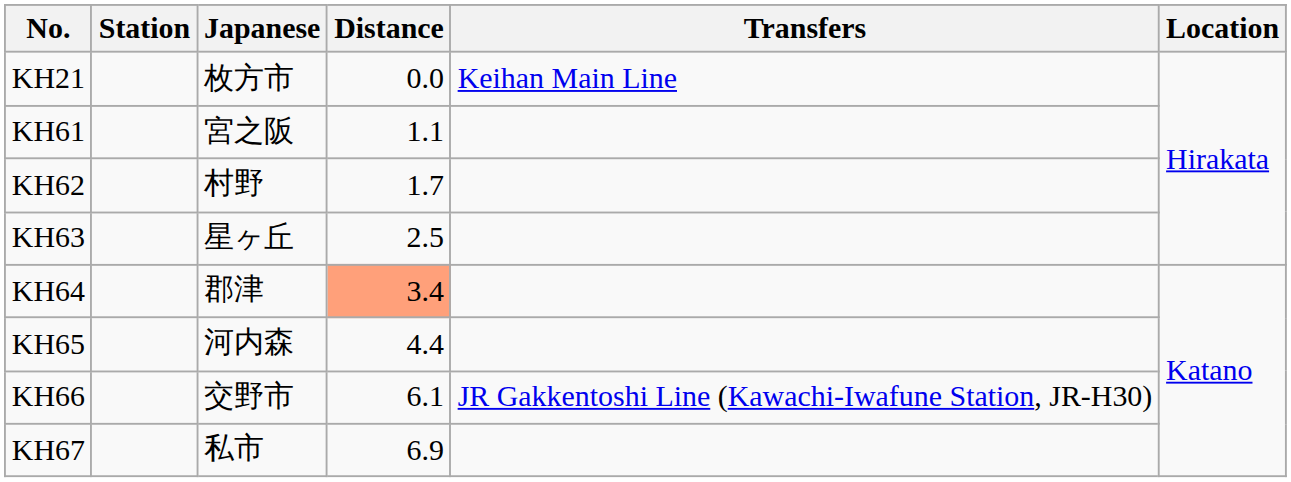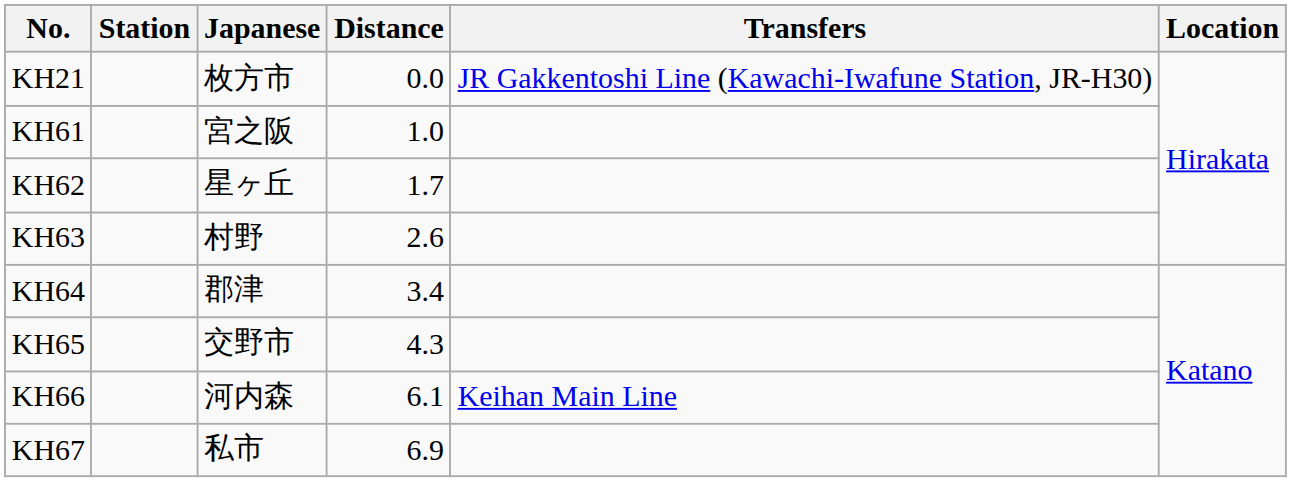 <table class="wikitable">
 <tr>
 <th>No.</th>
 <th>Station</th>
 <th>Japanese</th>
 <th>Distance</th>
 <th>Transfers</th>
 <th>Location</th>
 </tr>
 <tr>
 <td>KH21</td>
 <td></td>
 <td>枚方市</td>
 <td align = right>0.0</td>
-<td> <a href='#'>Keihan Main Line</a></td>
+<td> <a href='#'>JR Gakkentoshi Line</a> (<a href='#'>Kawachi-Iwafune Station</a>, JR-H30)</td>
 <td rowspan="4"><a href='#'>Hirakata</a></td>
 </tr>
 <tr>
 <td>KH61</td>
 <td></td>
 <td>宮之阪</td>
-<td align = right>1.1</td>
+<td align = right>1.0</td>
 <td></td>
 </tr>
 <tr>
 <td>KH62</td>
 <td></td>
-<td>村野</td>
+<td>星ヶ丘</td>
 <td align = right>1.7</td>
 <td></td>
 </tr>
 <tr>
 <td>KH63</td>
 <td></td>
-<td>星ヶ丘</td>
-<td align = right>2.5</td>
+<td>村野</td>
+<td align = right>2.6</td>
 <td></td>
 </tr>
 <tr>
 <td>KH64</td>
 <td></td>
 <td>郡津</td>
-<td align = right style="background: lightsalmon;">3.4</td>
+<td align = right>3.4</td>
 <td></td>
 <td rowspan="4"><a href='#'>Katano</a></td>
 </tr>
 <tr>
 <td>KH65</td>
 <td></td>
-<td>河内森</td>
-<td align = right>4.4</td>
+<td>交野市</td>
+<td align = right>4.3</td>
 <td></td>
 </tr>
 <tr>
 <td>KH66</td>
 <td></td>
-<td>交野市</td>
+<td>河内森</td>
 <td align = right>6.1</td>
-<td> <a href='#'>JR Gakkentoshi Line</a> (<a href='#'>Kawachi-Iwafune Station</a>, JR-H30)</td>
+<td> <a href='#'>Keihan Main Line</a></td>
 </tr>
 <tr>
 <td>KH67</td>
 <td></td>
 <td>私市</td>
 <td align = right>6.9</td>
 <td></td>
 </tr>
 </table>
